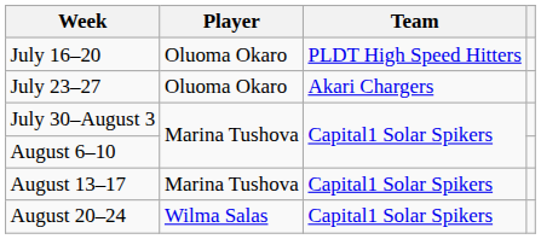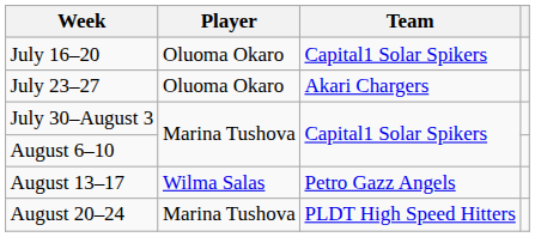 <table class="wikitable">
 <tr>
 <th>Week</th>
 <th>Player</th>
 <th>Team</th>
 <th></th>
 </tr>
 <tr>
 <td>July 16–20</td>
 <td> Oluoma Okaro</td>
-<td><a href='#'>PLDT High Speed Hitters</a></td>
+<td><a href='#'>Capital1 Solar Spikers</a></td>
 <td style="text-align:center"></td>
 </tr>
 <tr>
 <td>July 23–27</td>
 <td> Oluoma Okaro</td>
 <td><a href='#'>Akari Chargers</a></td>
 <td style="text-align:center"></td>
 </tr>
 <tr>
 <td>July 30–August 3</td>
 <td rowspan="2"> Marina Tushova</td>
 <td rowspan="2"><a href='#'>Capital1 Solar Spikers</a></td>
 <td style="text-align:center"></td>
 </tr>
 <tr>
 <td>August 6–10</td>
 <td style="text-align:center"></td>
 </tr>
 <tr>
 <td>August 13–17</td>
-<td> Marina Tushova</td>
-<td><a href='#'>Capital1 Solar Spikers</a></td>
+<td> <a href='#'>Wilma Salas</a></td>
+<td><a href='#'>Petro Gazz Angels</a></td>
 <td style="text-align:center"></td>
 </tr>
 <tr>
 <td>August 20–24</td>
-<td> <a href='#'>Wilma Salas</a></td>
-<td><a href='#'>Capital1 Solar Spikers</a></td>
+<td> Marina Tushova</td>
+<td><a href='#'>PLDT High Speed Hitters</a></td>
 <td style="text-align:center"></td>
 </tr>
 </table>
